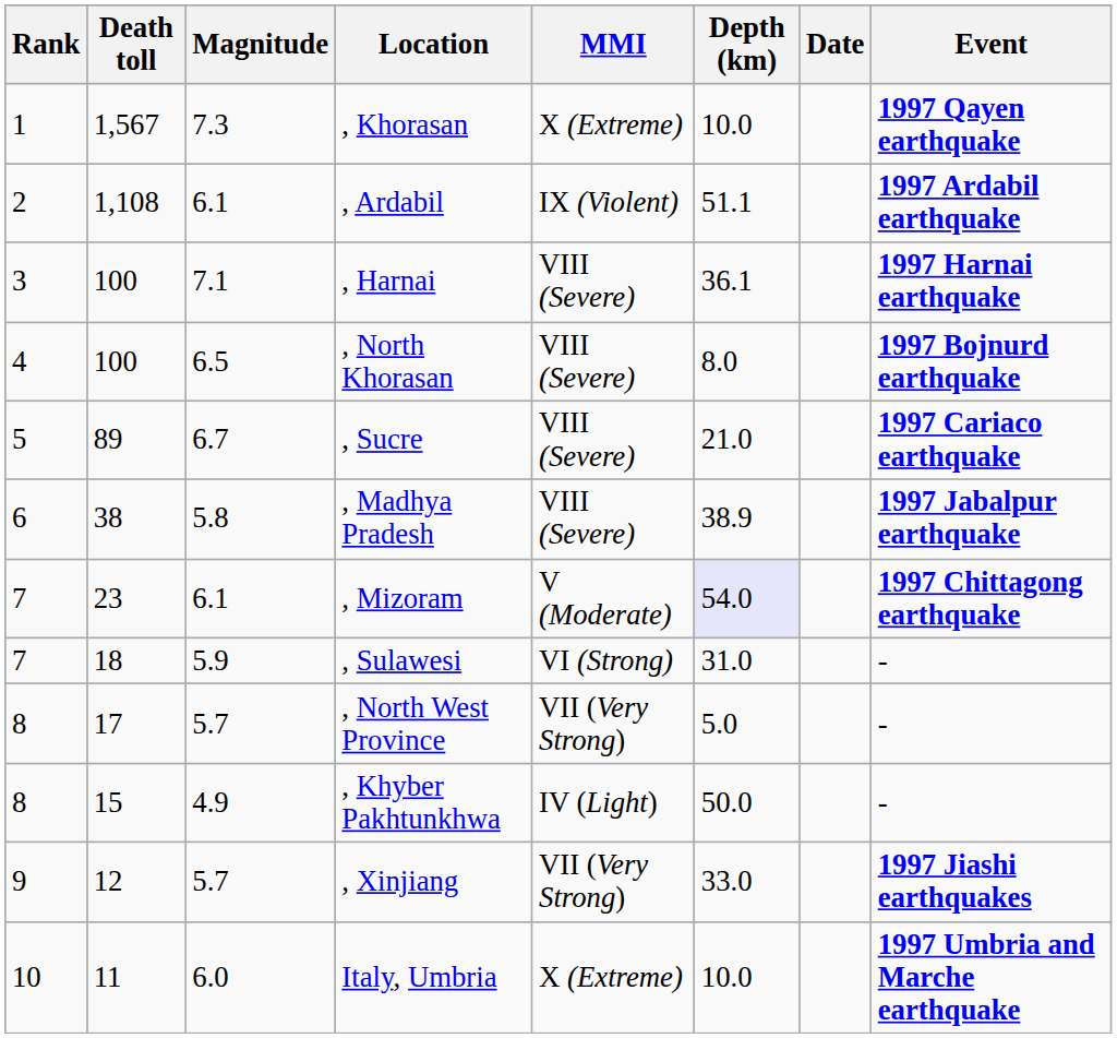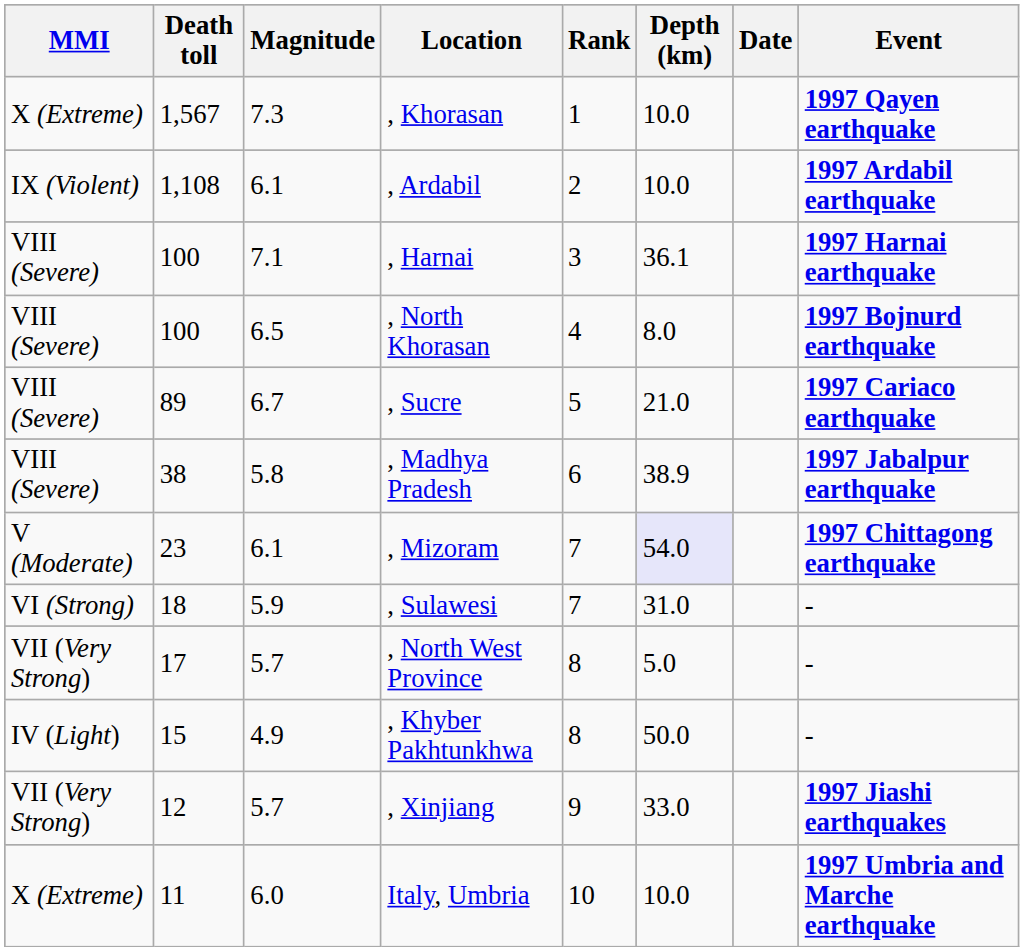 <table class="sortable wikitable" style="font-size:100%;">
 <tr>
-<th>Rank</th>
+<th><a href='#'>MMI</a></th>
 <th>Death toll</th>
 <th>Magnitude</th>
 <th>Location</th>
-<th><a href='#'>MMI</a></th>
+<th>Rank</th>
 <th>Depth (km)</th>
 <th>Date</th>
 <th>Event</th>
 </tr>
 <tr>
-<td>1</td>
+<td>X <em>(Extreme)</em></td>
 <td>1,567</td>
 <td>7.3</td>
 <td>, <a href='#'>Khorasan</a></td>
-<td>X <em>(Extreme)</em></td>
+<td>1</td>
 <td>10.0</td>
 <td></td>
 <td><strong><a href='#'>1997 Qayen earthquake</a></strong></td>
 </tr>
 <tr>
-<td>2</td>
+<td>IX <em>(Violent)</em></td>
 <td>1,108</td>
 <td>6.1</td>
 <td>, <a href='#'>Ardabil</a></td>
-<td>IX <em>(Violent)</em></td>
-<td>51.1</td>
+<td>2</td>
+<td>10.0</td>
 <td></td>
 <td><strong><a href='#'>1997 Ardabil earthquake</a></strong></td>
 </tr>
 <tr>
-<td>3</td>
+<td>VIII <em>(Severe)</em></td>
 <td>100</td>
 <td>7.1</td>
 <td>, <a href='#'>Harnai</a></td>
-<td>VIII <em>(Severe)</em></td>
+<td>3</td>
 <td>36.1</td>
 <td></td>
 <td><strong><a href='#'>1997 Harnai earthquake</a></strong></td>
 </tr>
 <tr>
-<td>4</td>
+<td>VIII <em>(Severe)</em></td>
 <td>100</td>
 <td>6.5</td>
 <td>, <a href='#'>North Khorasan</a></td>
-<td>VIII <em>(Severe)</em></td>
+<td>4</td>
 <td>8.0</td>
 <td></td>
 <td><strong><a href='#'>1997 Bojnurd earthquake</a></strong></td>
 </tr>
 <tr>
-<td>5</td>
+<td>VIII <em>(Severe)</em></td>
 <td>89</td>
 <td>6.7</td>
 <td>, <a href='#'>Sucre</a></td>
-<td>VIII <em>(Severe)</em></td>
+<td>5</td>
 <td>21.0</td>
 <td></td>
 <td><strong><a href='#'>1997 Cariaco earthquake</a></strong></td>
 </tr>
 <tr>
-<td>6</td>
+<td>VIII <em>(Severe)</em></td>
 <td>38</td>
 <td>5.8</td>
 <td>, <a href='#'>Madhya Pradesh</a></td>
-<td>VIII <em>(Severe)</em></td>
+<td>6</td>
 <td>38.9</td>
 <td></td>
 <td><strong><a href='#'>1997 Jabalpur earthquake</a></strong></td>
 </tr>
 <tr>
-<td>7</td>
+<td>V <em>(Moderate)</em></td>
 <td>23</td>
 <td>6.1</td>
 <td>, <a href='#'>Mizoram</a></td>
-<td>V <em>(Moderate)</em></td>
+<td>7</td>
 <td style="background: lavender;">54.0</td>
 <td></td>
 <td><strong><a href='#'>1997 Chittagong earthquake</a></strong></td>
 </tr>
 <tr>
-<td>7</td>
+<td>VI <em>(Strong)</em></td>
 <td>18</td>
 <td>5.9</td>
 <td>, <a href='#'>Sulawesi</a></td>
-<td>VI <em>(Strong)</em></td>
+<td>7</td>
 <td>31.0</td>
 <td></td>
 <td>-</td>
 </tr>
 <tr>
-<td>8</td>
+<td>VII (<em>Very Strong</em>)</td>
 <td>17</td>
 <td>5.7</td>
 <td>, <a href='#'>North West Province</a></td>
-<td>VII (<em>Very Strong</em>)</td>
+<td>8</td>
 <td>5.0</td>
 <td></td>
 <td>-</td>
 </tr>
 <tr>
-<td>8</td>
+<td>IV (<em>Light</em>)</td>
 <td>15</td>
 <td>4.9</td>
 <td>, <a href='#'>Khyber Pakhtunkhwa</a></td>
-<td>IV (<em>Light</em>)</td>
+<td>8</td>
 <td>50.0</td>
 <td></td>
 <td>-</td>
 </tr>
 <tr>
-<td>9</td>
+<td>VII (<em>Very Strong</em>)</td>
 <td>12</td>
 <td>5.7</td>
 <td>, <a href='#'>Xinjiang</a></td>
-<td>VII (<em>Very Strong</em>)</td>
+<td>9</td>
 <td>33.0</td>
 <td></td>
 <td><strong><a href='#'>1997 Jiashi earthquakes</a></strong></td>
 </tr>
 <tr>
-<td>10</td>
+<td>X <em>(Extreme)</em></td>
 <td>11</td>
 <td>6.0</td>
 <td> <a href='#'>Italy</a>, <a href='#'>Umbria</a></td>
-<td>X <em>(Extreme)</em></td>
+<td>10</td>
 <td>10.0</td>
 <td></td>
 <td><strong><a href='#'>1997 Umbria and Marche earthquake</a></strong></td>
 </tr>
 </table>
